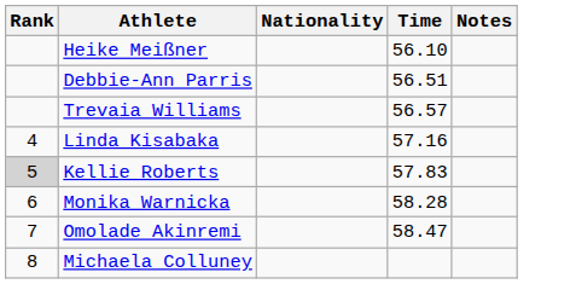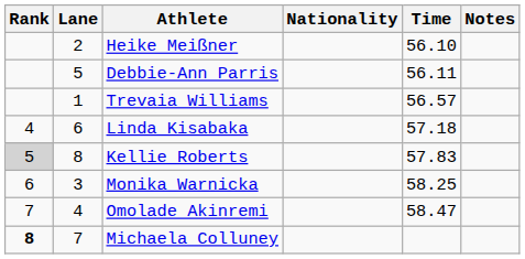 <table class="wikitable sortable" style="text-align:center">
 <tr>
 <th>Rank</th>
+<th>Lane</th>
 <th>Athlete</th>
 <th>Nationality</th>
 <th>Time</th>
 <th>Notes</th>
 </tr>
 <tr>
 <td></td>
+<td>2</td>
 <td align=left><a href='#'>Heike Meißner</a></td>
 <td align=left></td>
 <td>56.10</td>
 <td></td>
 </tr>
 <tr>
 <td></td>
+<td>5</td>
 <td align=left><a href='#'>Debbie-Ann Parris</a></td>
 <td align=left></td>
-<td>56.51</td>
+<td>56.11</td>
 <td></td>
 </tr>
 <tr>
 <td></td>
+<td>1</td>
 <td align=left><a href='#'>Trevaia Williams</a></td>
 <td align=left></td>
 <td>56.57</td>
 <td></td>
 </tr>
 <tr>
 <td>4</td>
+<td>6</td>
 <td align=left><a href='#'>Linda Kisabaka</a></td>
 <td align=left></td>
-<td>57.16</td>
+<td>57.18</td>
 <td></td>
 </tr>
 <tr>
 <td style="background: lightgrey;">5</td>
+<td>8</td>
 <td align=left><a href='#'>Kellie Roberts</a></td>
 <td align=left></td>
 <td>57.83</td>
 <td></td>
 </tr>
 <tr>
 <td>6</td>
+<td>3</td>
 <td align=left><a href='#'>Monika Warnicka</a></td>
 <td align=left></td>
-<td>58.28</td>
+<td>58.25</td>
 <td></td>
 </tr>
 <tr>
 <td>7</td>
+<td>4</td>
 <td align=left><a href='#'>Omolade Akinremi</a></td>
 <td align=left></td>
 <td>58.47</td>
 <td></td>
 </tr>
 <tr>
-<td>8</td>
+<td><strong>8</strong></td>
+<td>7</td>
 <td align=left><a href='#'>Michaela Colluney</a></td>
 <td align=left></td>
 <td></td>
 <td></td>
 </tr>
 </table>
